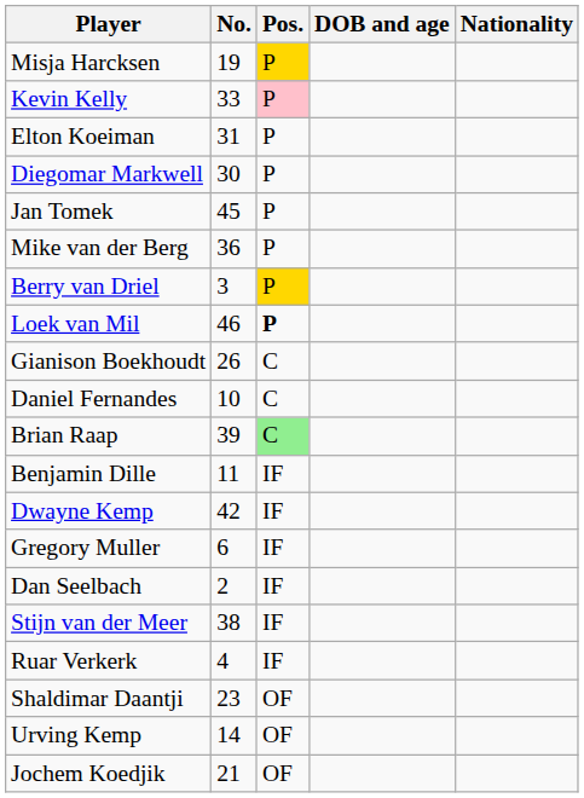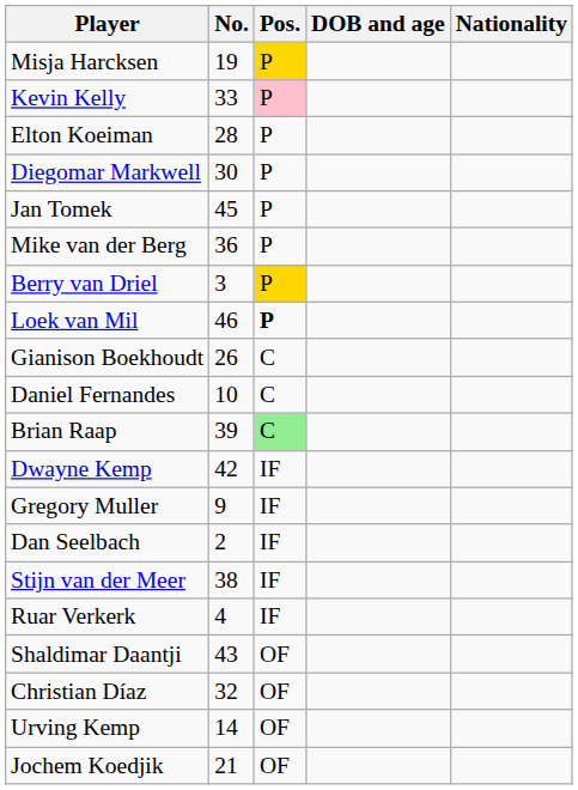 <table class="wikitable sortable">
 <tr>
 <th>Player</th>
 <th>No.</th>
 <th>Pos.</th>
 <th>DOB and age</th>
 <th>Nationality</th>
 </tr>
 <tr>
 <td>Misja Harcksen</td>
 <td>19</td>
 <td style="background: gold;">P</td>
 <td></td>
 <td></td>
 </tr>
 <tr>
 <td><a href='#'>Kevin Kelly</a></td>
 <td>33</td>
 <td style="background: pink;">P</td>
 <td></td>
 <td></td>
 </tr>
 <tr>
 <td>Elton Koeiman</td>
-<td>31</td>
+<td>28</td>
 <td>P</td>
 <td></td>
 <td></td>
 </tr>
 <tr>
 <td><a href='#'>Diegomar Markwell</a></td>
 <td>30</td>
 <td>P</td>
 <td></td>
 <td></td>
 </tr>
 <tr>
 <td>Jan Tomek</td>
 <td>45</td>
 <td>P</td>
 <td></td>
 <td></td>
 </tr>
 <tr>
 <td>Mike van der Berg</td>
 <td>36</td>
 <td>P</td>
 <td></td>
 <td></td>
 </tr>
 <tr>
 <td><a href='#'>Berry van Driel</a></td>
 <td>3</td>
 <td style="background: gold;">P</td>
 <td></td>
 <td></td>
 </tr>
 <tr>
 <td><a href='#'>Loek van Mil</a></td>
 <td>46</td>
 <td><strong>P</strong></td>
 <td></td>
 <td></td>
 </tr>
 <tr>
 <td>Gianison Boekhoudt</td>
 <td>26</td>
 <td>C</td>
 <td></td>
 <td></td>
 </tr>
 <tr>
 <td>Daniel Fernandes</td>
 <td>10</td>
 <td>C</td>
 <td></td>
 <td></td>
 </tr>
 <tr>
 <td>Brian Raap</td>
 <td>39</td>
 <td style="background: lightgreen;">C</td>
 <td></td>
 <td></td>
 </tr>
 <tr>
-<td>Benjamin Dille</td>
-<td>11</td>
-<td>IF</td>
-<td></td>
-<td></td>
-</tr>
-<tr>
 <td><a href='#'>Dwayne Kemp</a></td>
 <td>42</td>
 <td>IF</td>
 <td></td>
 <td></td>
 </tr>
 <tr>
 <td>Gregory Muller</td>
-<td>6</td>
+<td>9</td>
 <td>IF</td>
 <td></td>
 <td></td>
 </tr>
 <tr>
 <td>Dan Seelbach</td>
 <td>2</td>
 <td>IF</td>
 <td></td>
 <td></td>
 </tr>
 <tr>
 <td><a href='#'>Stijn van der Meer</a></td>
 <td>38</td>
 <td>IF</td>
 <td></td>
 <td></td>
 </tr>
 <tr>
 <td>Ruar Verkerk</td>
 <td>4</td>
 <td>IF</td>
 <td></td>
 <td></td>
 </tr>
 <tr>
 <td>Shaldimar Daantji</td>
-<td>23</td>
+<td>43</td>
+<td>OF</td>
+<td></td>
+<td></td>
+</tr>
+<tr>
+<td>Christian Díaz</td>
+<td>32</td>
 <td>OF</td>
 <td></td>
 <td></td>
 </tr>
 <tr>
 <td>Urving Kemp</td>
 <td>14</td>
 <td>OF</td>
 <td></td>
 <td></td>
 </tr>
 <tr>
 <td>Jochem Koedjik</td>
 <td>21</td>
 <td>OF</td>
 <td></td>
 <td></td>
 </tr>
 </table>
